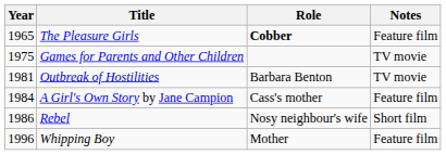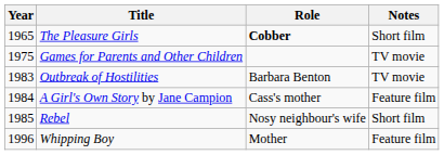 <table class="wikitable sortable">
 <tr>
 <th>Year</th>
 <th>Title</th>
 <th>Role</th>
 <th>Notes</th>
 </tr>
 <tr>
 <td>1965</td>
 <td><em><a href='#'>The Pleasure Girls</a></em></td>
 <td><strong>Cobber</strong></td>
-<td>Feature film</td>
+<td>Short film</td>
 </tr>
 <tr>
 <td>1975</td>
 <td><em><a href='#'>Games for Parents and Other Children</a></em></td>
 <td></td>
 <td>TV movie</td>
 </tr>
 <tr>
-<td>1981</td>
+<td>1983</td>
 <td><em><a href='#'>Outbreak of Hostilities</a></em></td>
 <td>Barbara Benton</td>
 <td>TV movie</td>
 </tr>
 <tr>
 <td>1984</td>
 <td><em><a href='#'>A Girl's Own Story</a></em> by <a href='#'>Jane Campion</a></td>
 <td>Cass's mother</td>
 <td>Feature film</td>
 </tr>
 <tr>
-<td>1986</td>
+<td>1985</td>
 <td><em><a href='#'>Rebel</a></em></td>
 <td>Nosy neighbour's wife</td>
 <td>Short film</td>
 </tr>
 <tr>
 <td>1996</td>
 <td><em>Whipping Boy</em></td>
 <td>Mother</td>
 <td>Feature film</td>
 </tr>
 </table>
